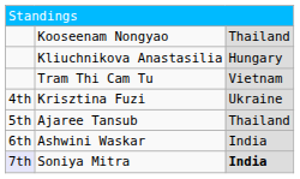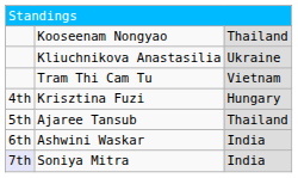 <table class="wikitable">
 <tr>
 <td colspan="3" style="background:#00baff;color:#fff">Standings</td>
 </tr>
 <tr>
 <td></td>
 <td>Kooseenam Nongyao</td>
 <td style="background:#dddddd"> Thailand</td>
 </tr>
 <tr>
 <td></td>
 <td>Kliuchnikova Anastasilia</td>
-<td style="background:#dddddd"> Hungary</td>
+<td style="background:#dddddd"> Ukraine</td>
 </tr>
 <tr>
 <td></td>
 <td>Tram Thi Cam Tu</td>
 <td style="background:#dddddd"> Vietnam</td>
 </tr>
 <tr>
 <td>4th</td>
 <td>Krisztina Fuzi</td>
-<td style="background:#dddddd"> Ukraine</td>
+<td style="background:#dddddd"> Hungary</td>
 </tr>
 <tr>
 <td>5th</td>
 <td>Ajaree Tansub</td>
 <td style="background:#dddddd"> Thailand</td>
 </tr>
 <tr>
 <td>6th</td>
 <td>Ashwini Waskar</td>
 <td style="background:#dddddd"> India</td>
 </tr>
 <tr>
 <td style="background: lavender;">7th</td>
 <td>Soniya Mitra</td>
-<td style="background:#dddddd"><strong> India</strong></td>
+<td style="background:#dddddd"> India</td>
 </tr>
 </table>
